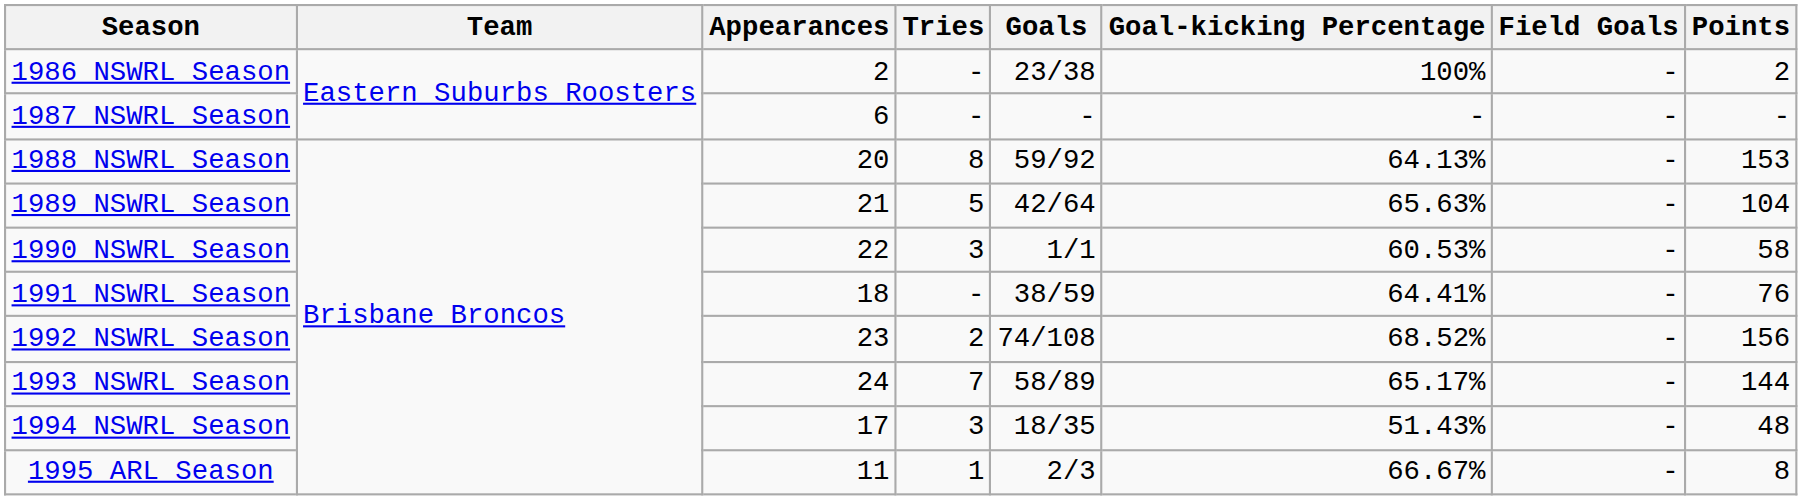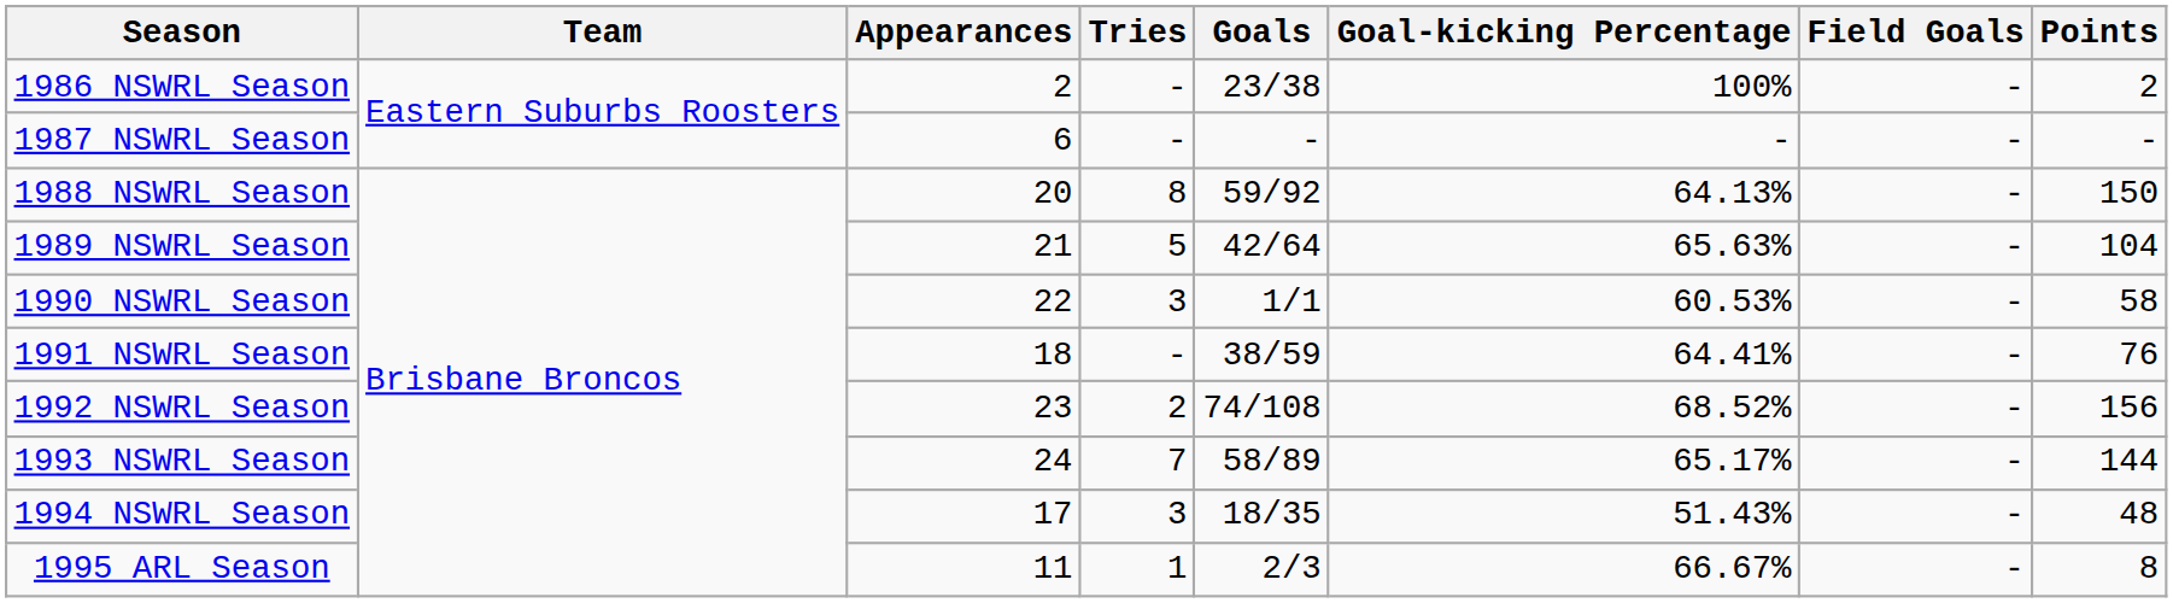 <table class="wikitable">
 <tr>
 <th>Season</th>
 <th>Team</th>
 <th>Appearances</th>
 <th>Tries</th>
 <th>Goals</th>
 <th>Goal-kicking Percentage</th>
 <th>Field Goals</th>
 <th>Points</th>
 </tr>
 <tr>
 <td align=center><a href='#'>1986 NSWRL Season</a></td>
 <td align=left rowspan=2> <a href='#'>Eastern Suburbs Roosters</a></td>
 <td align=right>2</td>
 <td align=right>-</td>
 <td align=right>23/38</td>
 <td align=right>100%</td>
 <td align=right>-</td>
 <td align=right>2</td>
 </tr>
 <tr>
 <td align=center><a href='#'>1987 NSWRL Season</a></td>
 <td align=right>6</td>
 <td align=right>-</td>
 <td align=right>-</td>
 <td align=right>-</td>
 <td align=right>-</td>
 <td align=right>-</td>
 </tr>
 <tr>
 <td align=center><a href='#'>1988 NSWRL Season</a></td>
 <td align=left rowspan=8> <a href='#'>Brisbane Broncos</a></td>
 <td align=right>20</td>
 <td align=right>8</td>
 <td align=right>59/92</td>
 <td align=right>64.13%</td>
 <td align=right>-</td>
-<td align=right>153</td>
+<td align=right>150</td>
 </tr>
 <tr>
 <td align=center><a href='#'>1989 NSWRL Season</a></td>
 <td align=right>21</td>
 <td align=right>5</td>
 <td align=right>42/64</td>
 <td align=right>65.63%</td>
 <td align=right>-</td>
 <td align=right>104</td>
 </tr>
 <tr>
 <td align=center><a href='#'>1990 NSWRL Season</a></td>
 <td align=right>22</td>
 <td align=right>3</td>
 <td align=right>1/1</td>
 <td align=right>60.53%</td>
 <td align=right>-</td>
 <td align=right>58</td>
 </tr>
 <tr>
 <td align=center><a href='#'>1991 NSWRL Season</a></td>
 <td align=right>18</td>
 <td align=right>-</td>
 <td align=right>38/59</td>
 <td align=right>64.41%</td>
 <td align=right>-</td>
 <td align=right>76</td>
 </tr>
 <tr>
 <td align=center><a href='#'>1992 NSWRL Season</a></td>
 <td align=right>23</td>
 <td align=right>2</td>
 <td align=right>74/108</td>
 <td align=right>68.52%</td>
 <td align=right>-</td>
 <td align=right>156</td>
 </tr>
 <tr>
 <td align=center><a href='#'>1993 NSWRL Season</a></td>
 <td align=right>24</td>
 <td align=right>7</td>
 <td align=right>58/89</td>
 <td align=right>65.17%</td>
 <td align=right>-</td>
 <td align=right>144</td>
 </tr>
 <tr>
 <td align=center><a href='#'>1994 NSWRL Season</a></td>
 <td align=right>17</td>
 <td align=right>3</td>
 <td align=right>18/35</td>
 <td align=right>51.43%</td>
 <td align=right>-</td>
 <td align=right>48</td>
 </tr>
 <tr>
 <td align=center><a href='#'>1995 ARL Season</a></td>
 <td align=right>11</td>
 <td align=right>1</td>
 <td align=right>2/3</td>
 <td align=right>66.67%</td>
 <td align=right>-</td>
 <td align=right>8</td>
 </tr>
 </table>
